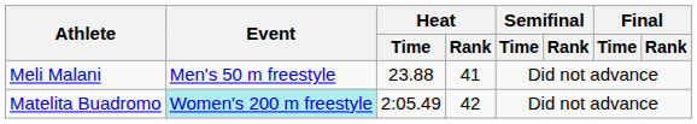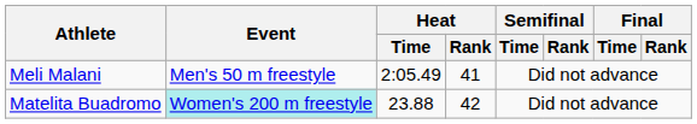 <table class=wikitable style="font-size:90%">
 <tr>
 <th rowspan="2">Athlete</th>
 <th rowspan="2">Event</th>
 <th colspan="2">Heat</th>
 <th colspan="2">Semifinal</th>
 <th colspan="2">Final</th>
 </tr>
 <tr style="font-size:95%">
 <th>Time</th>
 <th>Rank</th>
 <th>Time</th>
 <th>Rank</th>
 <th>Time</th>
 <th>Rank</th>
 </tr>
 <tr align=center>
 <td align=left><a href='#'>Meli Malani</a></td>
 <td align=left><a href='#'>Men's 50 m freestyle</a></td>
-<td>23.88</td>
+<td>2:05.49</td>
 <td>41</td>
 <td colspan=4>Did not advance</td>
 </tr>
 <tr align=center>
 <td align=left><a href='#'>Matelita Buadromo</a></td>
 <td align=left style="background: paleturquoise;"><a href='#'>Women's 200 m freestyle</a></td>
-<td>2:05.49</td>
+<td>23.88</td>
 <td>42</td>
 <td colspan=4>Did not advance</td>
 </tr>
 </table>
